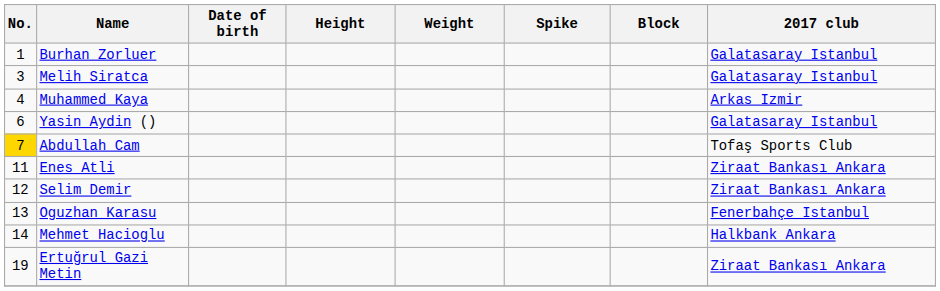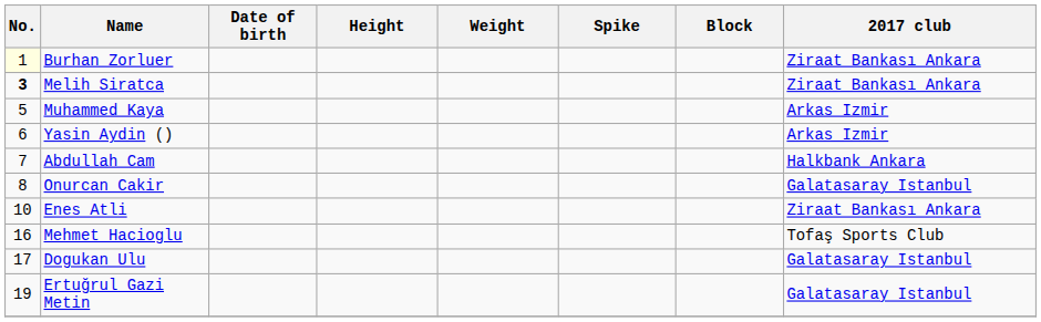 <table class="wikitable sortable" style="font-size:100%; text-align:center;">
 <tr>
 <th>No.</th>
 <th style="width:13em">Name</th>
 <th style="width:8em">Date of birth</th>
 <th style="width:9em">Height</th>
 <th style="width:9em">Weight</th>
 <th style="width:9em">Spike</th>
 <th style="width:8em">Block</th>
 <th style="width:20em">2017 club</th>
 </tr>
 <tr>
-<td>1</td>
+<td style="background: lightyellow;">1</td>
 <td align=left><a href='#'>Burhan Zorluer</a></td>
 <td align=right></td>
 <td></td>
 <td></td>
 <td></td>
 <td></td>
-<td align=left> <a href='#'>Galatasaray Istanbul</a></td>
+<td align=left> <a href='#'>Ziraat Bankası Ankara</a></td>
 </tr>
 <tr>
-<td>3</td>
+<td><strong>3</strong></td>
 <td align=left><a href='#'>Melih Siratca</a></td>
 <td align=right></td>
 <td></td>
 <td></td>
 <td></td>
 <td></td>
-<td align=left> <a href='#'>Galatasaray Istanbul</a></td>
+<td align=left> <a href='#'>Ziraat Bankası Ankara</a></td>
 </tr>
 <tr>
-<td>4</td>
+<td>5</td>
 <td align=left><a href='#'>Muhammed Kaya</a></td>
 <td align=right></td>
 <td></td>
 <td></td>
 <td></td>
 <td></td>
 <td align=left> <a href='#'>Arkas Izmir</a></td>
 </tr>
 <tr>
 <td>6</td>
 <td align=left><a href='#'>Yasin Aydin</a> ()</td>
 <td align=right></td>
 <td></td>
 <td></td>
 <td></td>
 <td></td>
-<td align=left> <a href='#'>Galatasaray Istanbul</a></td>
+<td align=left> <a href='#'>Arkas Izmir</a></td>
 </tr>
 <tr>
-<td style="background: gold;">7</td>
+<td>7</td>
 <td align=left><a href='#'>Abdullah Cam</a></td>
 <td align=right></td>
 <td></td>
 <td></td>
 <td></td>
 <td></td>
-<td align=left> Tofaş Sports Club</td>
+<td align=left> <a href='#'>Halkbank Ankara</a></td>
 </tr>
 <tr>
-<td>11</td>
+<td>8</td>
+<td align=left><a href='#'>Onurcan Cakir</a></td>
+<td align=right></td>
+<td></td>
+<td></td>
+<td></td>
+<td></td>
+<td align=left> <a href='#'>Galatasaray Istanbul</a></td>
+</tr>
+<tr>
+<td>10</td>
 <td align=left><a href='#'>Enes Atli</a></td>
 <td align=right></td>
 <td></td>
 <td></td>
 <td></td>
 <td></td>
 <td align=left> <a href='#'>Ziraat Bankası Ankara</a></td>
 </tr>
 <tr>
-<td>12</td>
-<td align=left><a href='#'>Selim Demir</a></td>
-<td align=right></td>
-<td></td>
-<td></td>
-<td></td>
-<td></td>
-<td align=left> <a href='#'>Ziraat Bankası Ankara</a></td>
-</tr>
-<tr>
-<td>13</td>
-<td align=left><a href='#'>Oguzhan Karasu</a></td>
-<td align=right></td>
-<td></td>
-<td></td>
-<td></td>
-<td></td>
-<td align=left> <a href='#'>Fenerbahçe Istanbul</a></td>
-</tr>
-<tr>
-<td>14</td>
+<td>16</td>
 <td align=left><a href='#'>Mehmet Hacioglu</a></td>
 <td align=right></td>
 <td></td>
 <td></td>
 <td></td>
 <td></td>
-<td align=left> <a href='#'>Halkbank Ankara</a></td>
+<td align=left> Tofaş Sports Club</td>
+</tr>
+<tr>
+<td>17</td>
+<td align=left><a href='#'>Dogukan Ulu</a></td>
+<td align=right></td>
+<td></td>
+<td></td>
+<td></td>
+<td></td>
+<td align=left> <a href='#'>Galatasaray Istanbul</a></td>
 </tr>
 <tr>
 <td>19</td>
 <td align=left><a href='#'>Ertuğrul Gazi Metin</a></td>
 <td align=right></td>
 <td></td>
 <td></td>
 <td></td>
 <td></td>
-<td align=left> <a href='#'>Ziraat Bankası Ankara</a></td>
+<td align=left> <a href='#'>Galatasaray Istanbul</a></td>
 </tr>
 <tr>
 </tr>
 </table>
